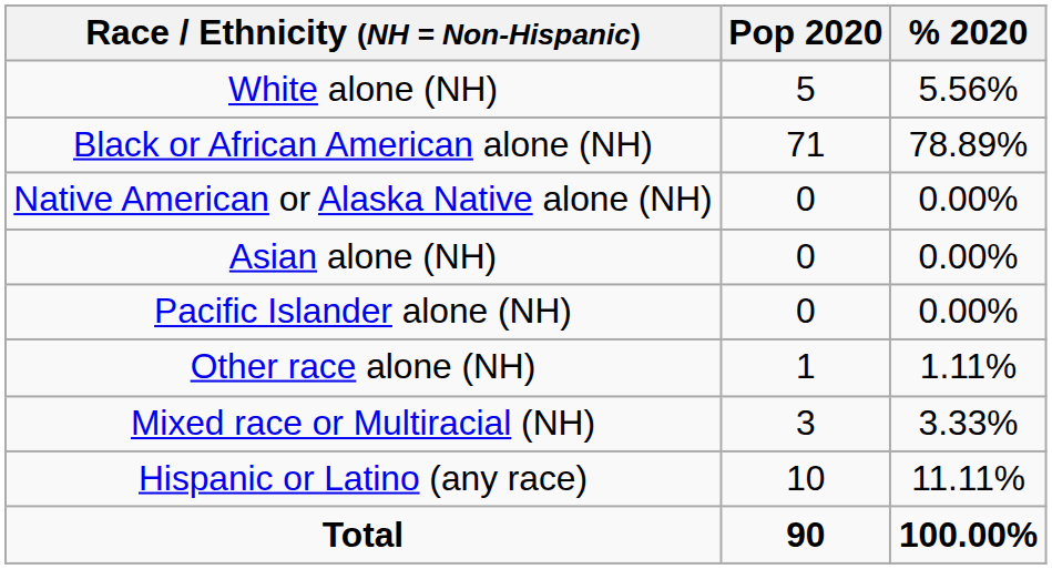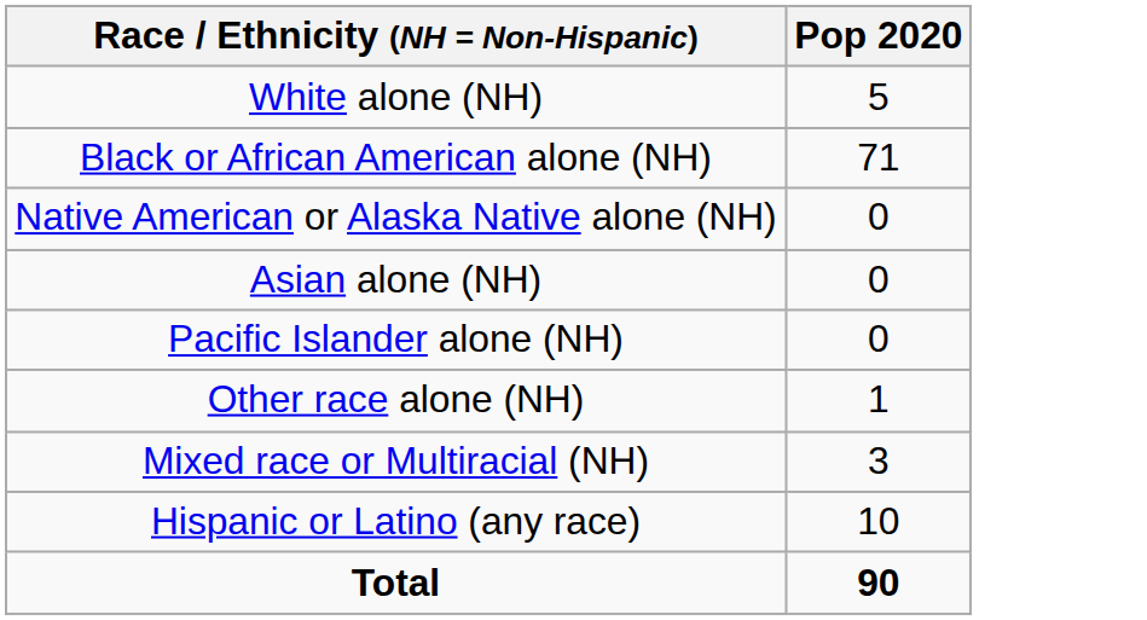 <table class="wikitable" style="text-align:center;">
 <tr>
 <th>Race / Ethnicity <small>(<em>NH = Non-Hispanic</em>)</small></th>
 <th>Pop 2020</th>
-<th>% 2020</th>
 </tr>
 <tr>
 <td><a href='#'>White</a> alone (NH)</td>
 <td>5</td>
-<td>5.56%</td>
 </tr>
 <tr>
 <td><a href='#'>Black or African American</a> alone (NH)</td>
 <td>71</td>
-<td>78.89%</td>
 </tr>
 <tr>
 <td><a href='#'>Native American</a> or <a href='#'>Alaska Native</a> alone (NH)</td>
 <td>0</td>
-<td>0.00%</td>
 </tr>
 <tr>
 <td><a href='#'>Asian</a> alone (NH)</td>
 <td>0</td>
-<td>0.00%</td>
 </tr>
 <tr>
 <td><a href='#'>Pacific Islander</a> alone (NH)</td>
 <td>0</td>
-<td>0.00%</td>
 </tr>
 <tr>
 <td><a href='#'>Other race</a> alone (NH)</td>
 <td>1</td>
-<td>1.11%</td>
 </tr>
 <tr>
 <td><a href='#'>Mixed race or Multiracial</a> (NH)</td>
 <td>3</td>
-<td>3.33%</td>
 </tr>
 <tr>
 <td><a href='#'>Hispanic or Latino</a> (any race)</td>
 <td>10</td>
-<td>11.11%</td>
 </tr>
 <tr>
 <td><strong>Total</strong></td>
 <td><strong>90</strong></td>
-<td><strong>100.00%</strong></td>
 </tr>
 </table>
